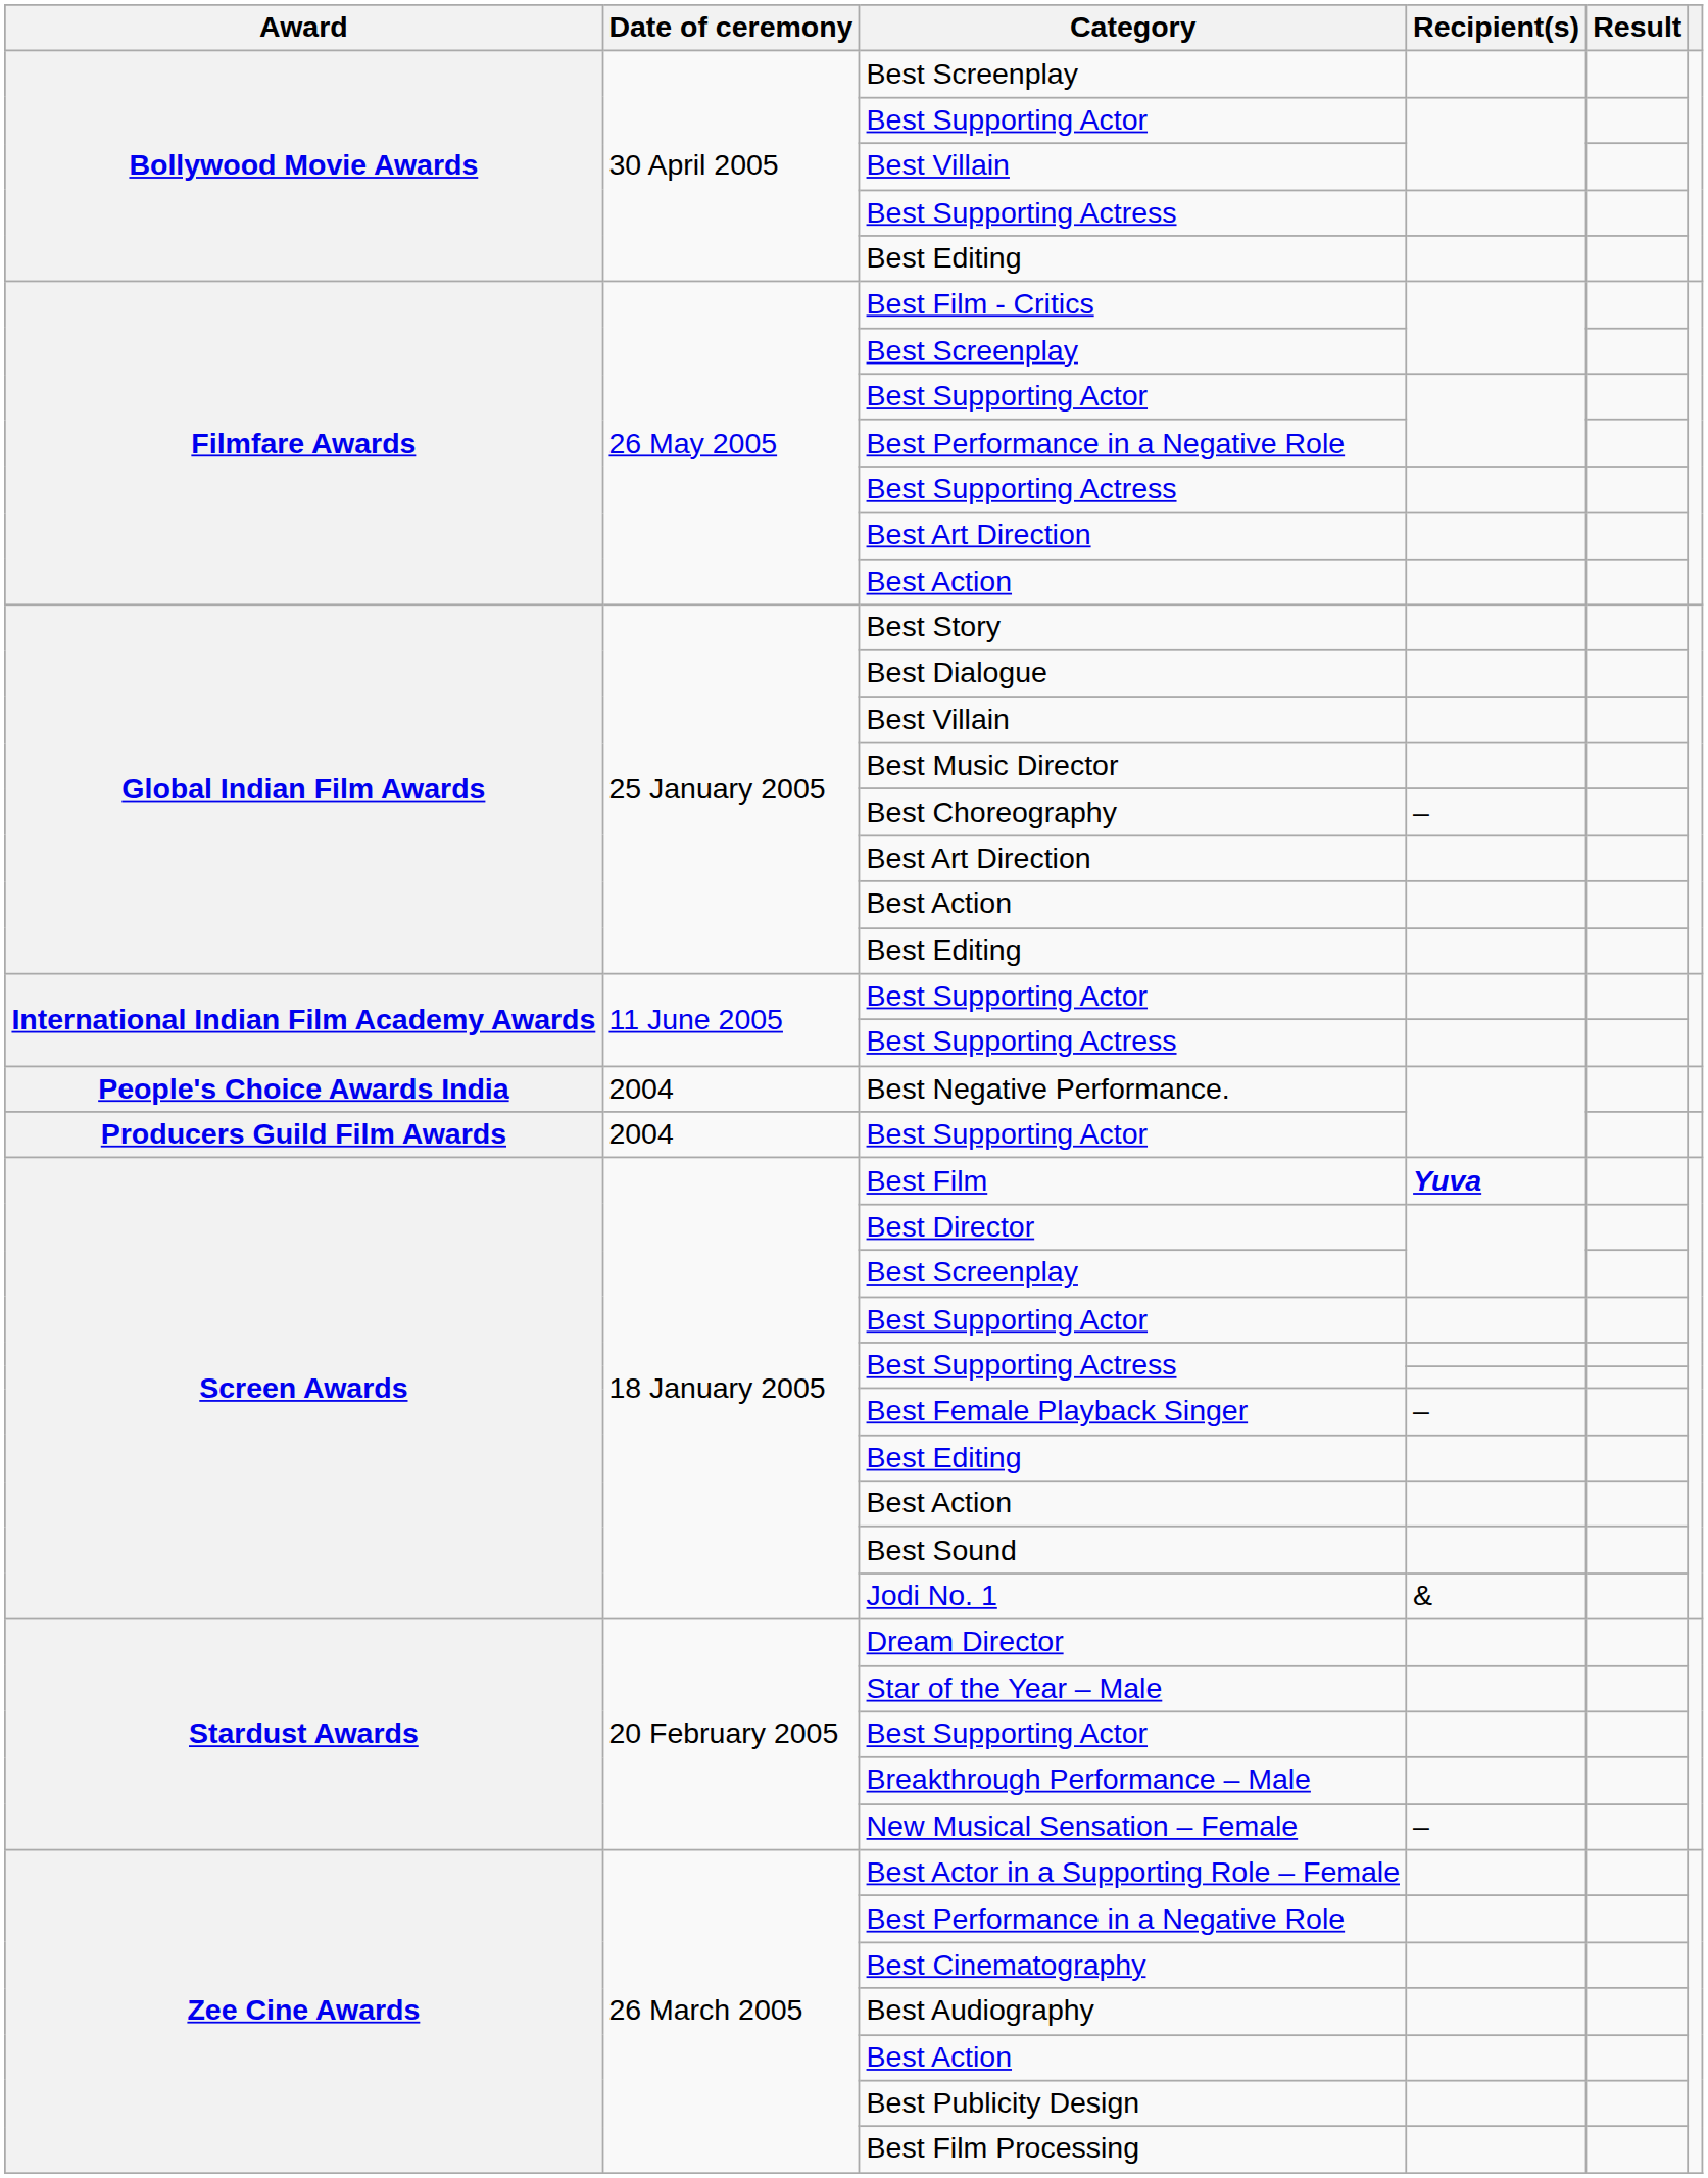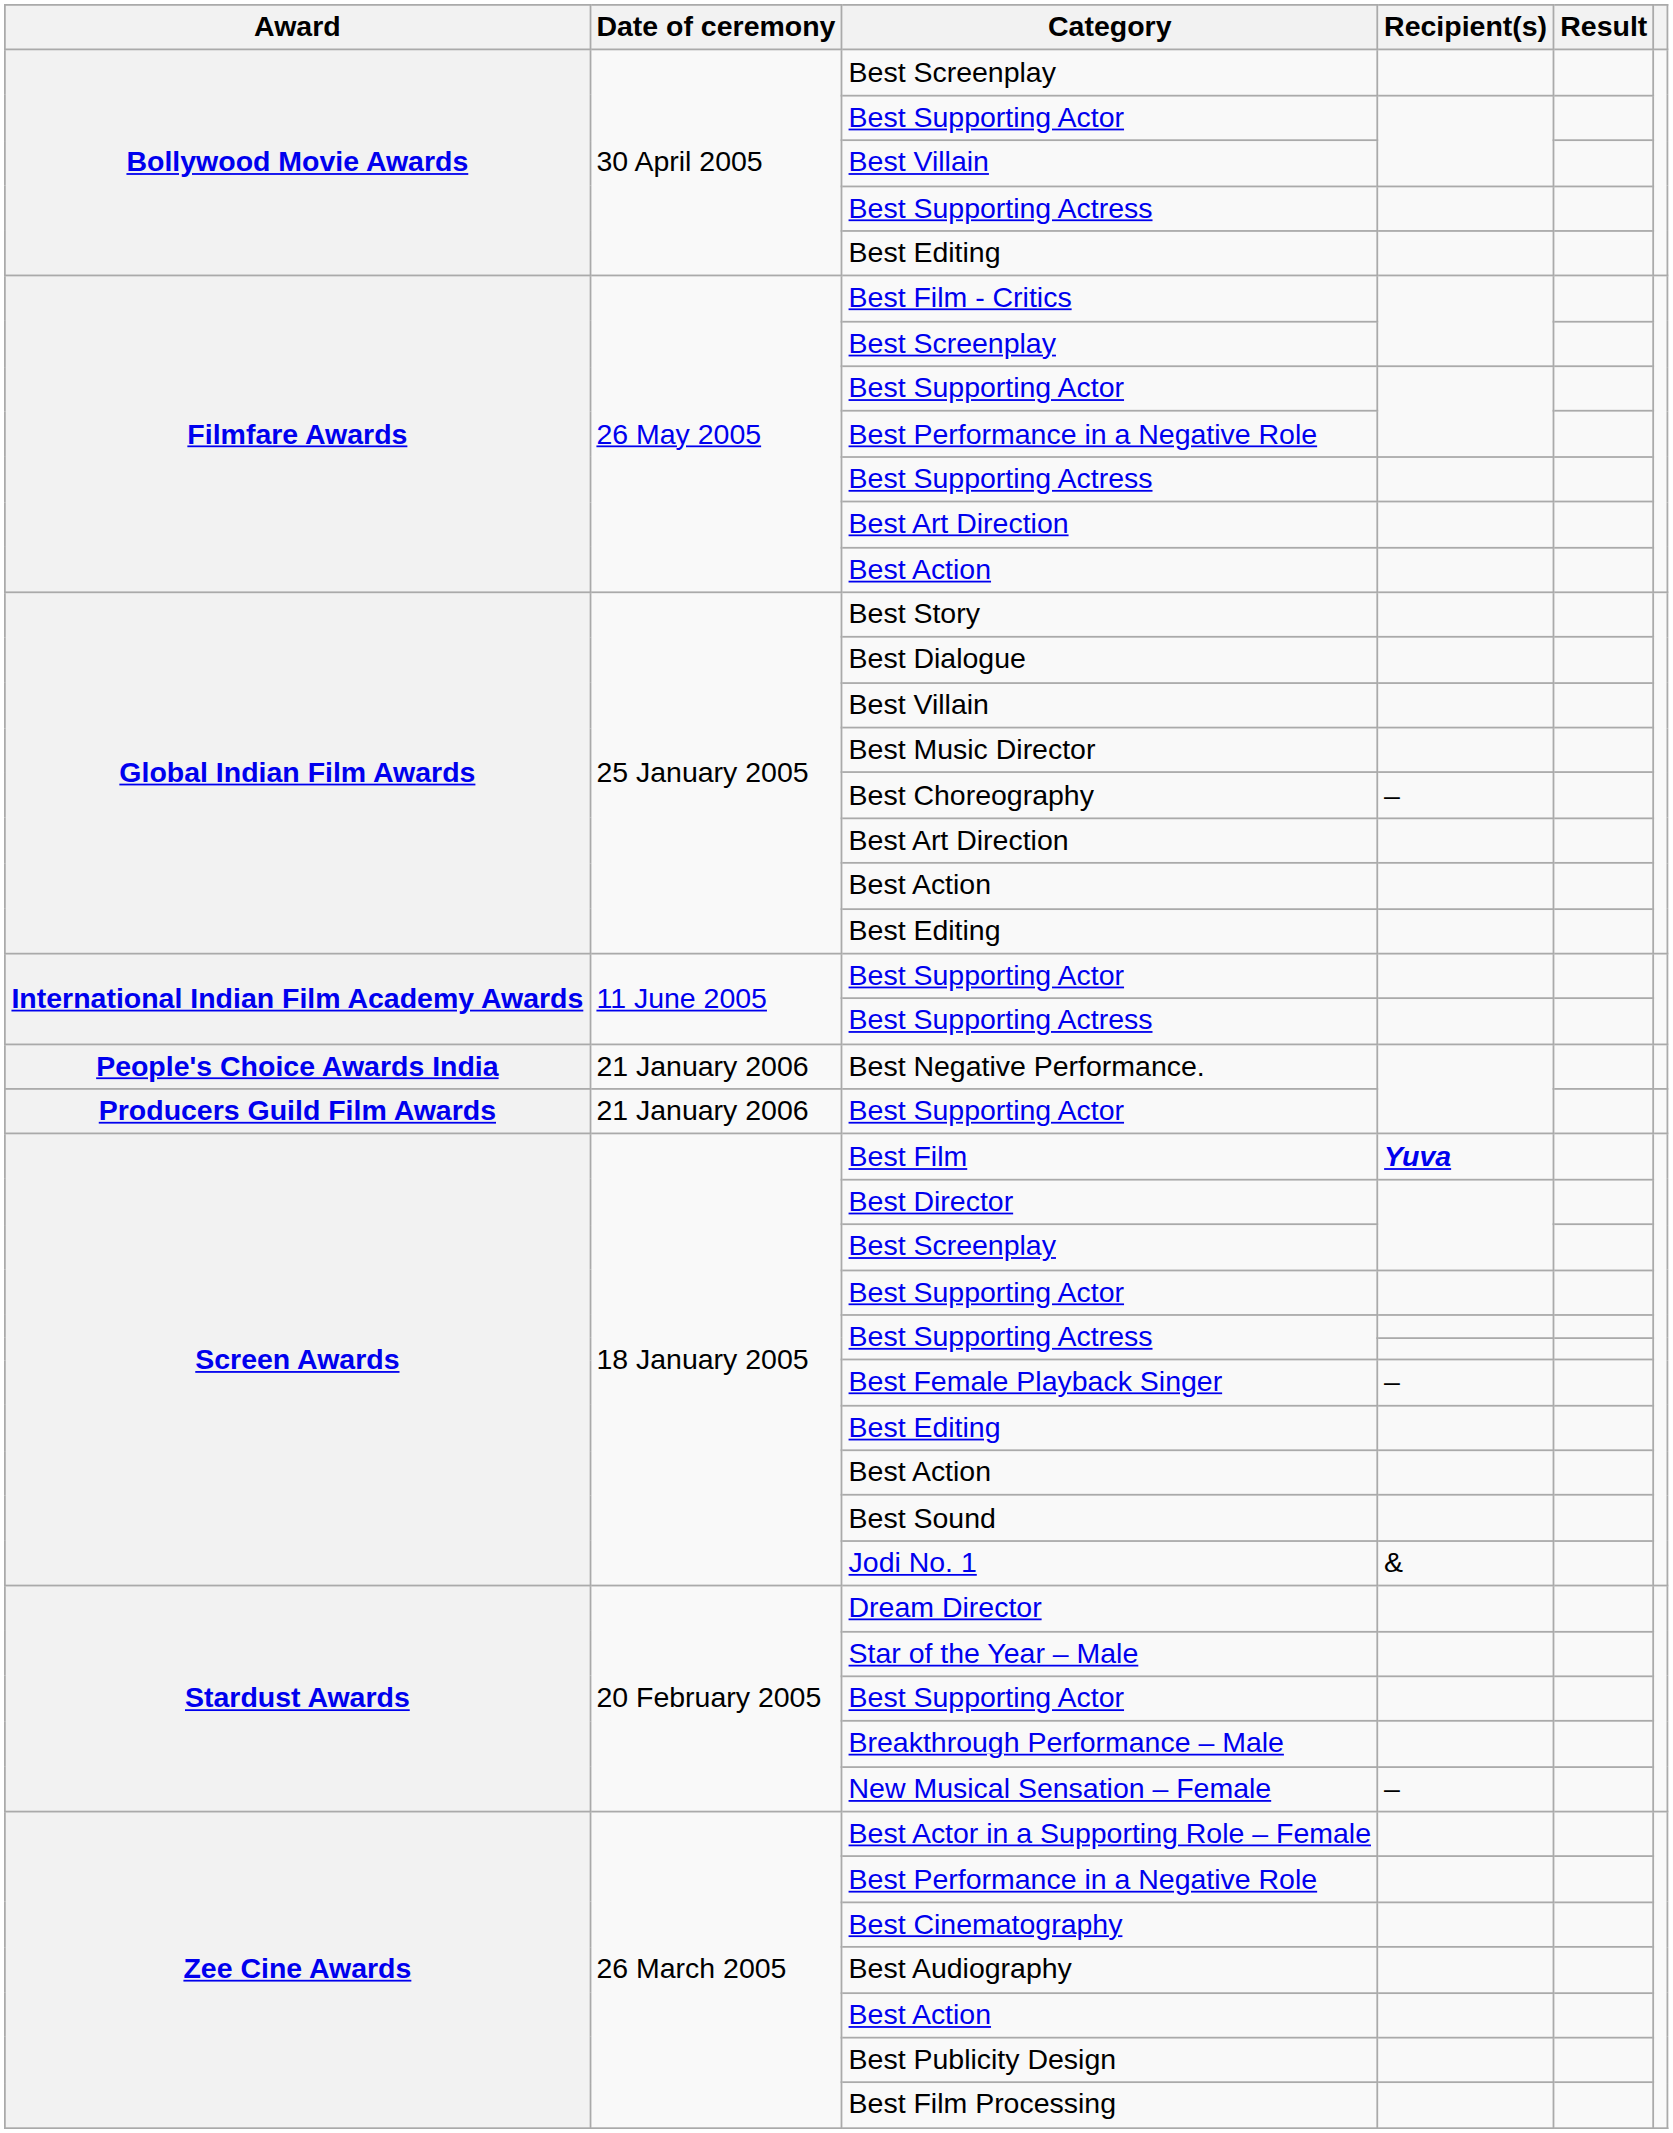 <table class="wikitable plainrowheaders sortable">
 <tr>
 <th scope="col">Award</th>
 <th scope="col">Date of ceremony</th>
 <th scope="col">Category</th>
 <th scope="col">Recipient(s)</th>
 <th scope="col">Result</th>
 <th scope="col" class="unsortable"></th>
 </tr>
 <tr>
 <th scope="row" rowspan="5"><a href='#'>Bollywood Movie Awards</a></th>
 <td rowspan="5">30 April 2005</td>
 <td>Best Screenplay</td>
 <td></td>
 <td></td>
 <td style="text-align:center;" rowspan="5"></td>
 </tr>
 <tr>
 <td><a href='#'>Best Supporting Actor</a></td>
 <td rowspan="2"></td>
 <td></td>
 </tr>
 <tr>
 <td><a href='#'>Best Villain</a></td>
 <td></td>
 </tr>
 <tr>
 <td><a href='#'>Best Supporting Actress</a></td>
 <td></td>
 <td></td>
 </tr>
 <tr>
 <td>Best Editing</td>
 <td></td>
 <td></td>
 </tr>
 <tr>
 <th scope="row" rowspan="7"><a href='#'>Filmfare Awards</a></th>
 <td rowspan="7"><a href='#'>26 May 2005</a></td>
 <td><a href='#'>Best Film - Critics</a></td>
 <td rowspan="2"></td>
 <td></td>
 <td style="text-align:center;" rowspan="7"></td>
 </tr>
 <tr>
 <td><a href='#'>Best Screenplay</a></td>
 <td></td>
 </tr>
 <tr>
 <td><a href='#'>Best Supporting Actor</a></td>
 <td rowspan="2"></td>
 <td></td>
 </tr>
 <tr>
 <td><a href='#'>Best Performance in a Negative Role</a></td>
 <td></td>
 </tr>
 <tr>
 <td><a href='#'>Best Supporting Actress</a></td>
 <td></td>
 <td></td>
 </tr>
 <tr>
 <td><a href='#'>Best Art Direction</a></td>
 <td></td>
 <td></td>
 </tr>
 <tr>
 <td><a href='#'>Best Action</a></td>
 <td></td>
 <td></td>
 </tr>
 <tr>
 <th scope="row" rowspan="8"><a href='#'>Global Indian Film Awards</a></th>
 <td rowspan="8">25 January 2005</td>
 <td>Best Story</td>
 <td></td>
 <td></td>
 <td style="text-align:center;" rowspan="8"></td>
 </tr>
 <tr>
 <td>Best Dialogue</td>
 <td></td>
 <td></td>
 </tr>
 <tr>
 <td>Best Villain</td>
 <td></td>
 <td></td>
 </tr>
 <tr>
 <td>Best Music Director</td>
 <td></td>
 <td></td>
 </tr>
 <tr>
 <td>Best Choreography</td>
 <td> – </td>
 <td></td>
 </tr>
 <tr>
 <td>Best Art Direction</td>
 <td></td>
 <td></td>
 </tr>
 <tr>
 <td>Best Action</td>
 <td></td>
 <td></td>
 </tr>
 <tr>
 <td>Best Editing</td>
 <td></td>
 <td></td>
 </tr>
 <tr>
 <th scope="row" rowspan="2"><a href='#'>International Indian Film Academy Awards</a></th>
 <td rowspan="2"><a href='#'>11 June 2005</a></td>
 <td><a href='#'>Best Supporting Actor</a></td>
 <td></td>
 <td></td>
 <td style="text-align:center;" rowspan="2"></td>
 </tr>
 <tr>
 <td><a href='#'>Best Supporting Actress</a></td>
 <td></td>
 <td></td>
 </tr>
 <tr>
 <th scope="row"><a href='#'>People's Choice Awards India</a></th>
-<td>2004</td>
+<td>21 January 2006</td>
 <td>Best Negative Performance.</td>
 <td rowspan="2"></td>
 <td></td>
 <td style="text-align:center;"></td>
 </tr>
 <tr>
 <th scope="row"><a href='#'>Producers Guild Film Awards</a></th>
-<td>2004</td>
+<td>21 January 2006</td>
 <td><a href='#'>Best Supporting Actor</a></td>
 <td></td>
 <td style="text-align:center;"></td>
 </tr>
 <tr>
 <th scope="row" rowspan="11"><a href='#'>Screen Awards</a></th>
 <td rowspan="11">18 January 2005</td>
 <td><a href='#'>Best Film</a></td>
 <td><strong><em><a href='#'>Yuva</a></em></strong></td>
 <td></td>
 <td style="text-align:center;" rowspan="11"></td>
 </tr>
 <tr>
 <td><a href='#'>Best Director</a></td>
 <td rowspan="2"></td>
 <td></td>
 </tr>
 <tr>
 <td><a href='#'>Best Screenplay</a></td>
 <td></td>
 </tr>
 <tr>
 <td><a href='#'>Best Supporting Actor</a></td>
 <td></td>
 <td></td>
 </tr>
 <tr>
 <td rowspan="2"><a href='#'>Best Supporting Actress</a></td>
 <td></td>
 <td></td>
 </tr>
 <tr>
 <td></td>
 <td></td>
 </tr>
 <tr>
 <td><a href='#'>Best Female Playback Singer</a></td>
 <td> – </td>
 <td></td>
 </tr>
 <tr>
 <td><a href='#'>Best Editing</a></td>
 <td></td>
 <td></td>
 </tr>
 <tr>
 <td>Best Action</td>
 <td></td>
 <td></td>
 </tr>
 <tr>
 <td>Best Sound</td>
 <td></td>
 <td></td>
 </tr>
 <tr>
 <td><a href='#'>Jodi No. 1</a></td>
 <td> & </td>
 <td></td>
 </tr>
 <tr>
 <th scope="row" rowspan="5"><a href='#'>Stardust Awards</a></th>
 <td rowspan="5">20 February 2005</td>
 <td><a href='#'>Dream Director</a></td>
 <td></td>
 <td></td>
 <td style="text-align:center;" rowspan="5"></td>
 </tr>
 <tr>
 <td><a href='#'>Star of the Year – Male</a></td>
 <td></td>
 <td></td>
 </tr>
 <tr>
 <td><a href='#'>Best Supporting Actor</a></td>
 <td></td>
 <td></td>
 </tr>
 <tr>
 <td><a href='#'>Breakthrough Performance – Male</a></td>
 <td></td>
 <td></td>
 </tr>
 <tr>
 <td><a href='#'>New Musical Sensation – Female</a></td>
 <td> – </td>
 <td></td>
 </tr>
 <tr>
 <th scope="row" rowspan="7"><a href='#'>Zee Cine Awards</a></th>
 <td rowspan="7">26 March 2005</td>
 <td><a href='#'>Best Actor in a Supporting Role – Female</a></td>
 <td></td>
 <td></td>
 <td style="text-align:center;" rowspan="7"></td>
 </tr>
 <tr>
 <td><a href='#'>Best Performance in a Negative Role</a></td>
 <td></td>
 <td></td>
 </tr>
 <tr>
 <td><a href='#'>Best Cinematography</a></td>
 <td></td>
 <td></td>
 </tr>
 <tr>
 <td>Best Audiography</td>
 <td></td>
 <td></td>
 </tr>
 <tr>
 <td><a href='#'>Best Action</a></td>
 <td></td>
 <td></td>
 </tr>
 <tr>
 <td>Best Publicity Design</td>
 <td></td>
 <td></td>
 </tr>
 <tr>
 <td>Best Film Processing</td>
 <td></td>
 <td></td>
 </tr>
 <tr>
 </tr>
 </table>
